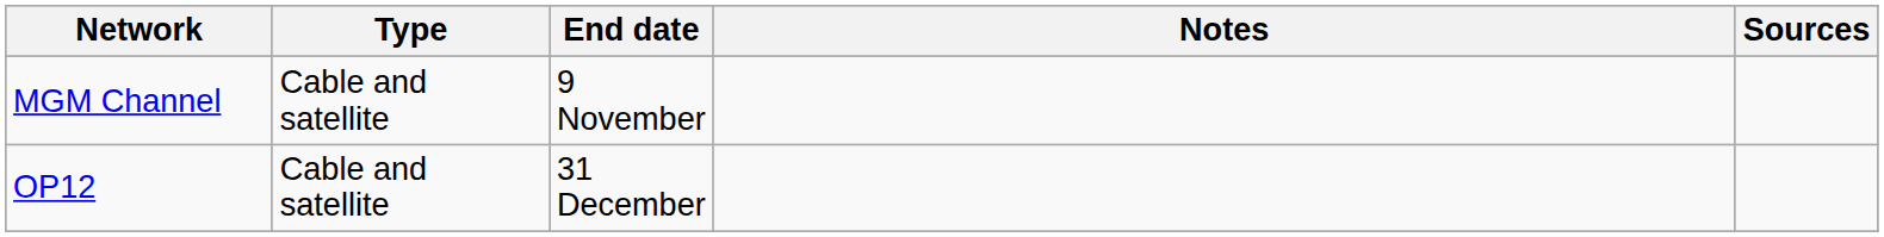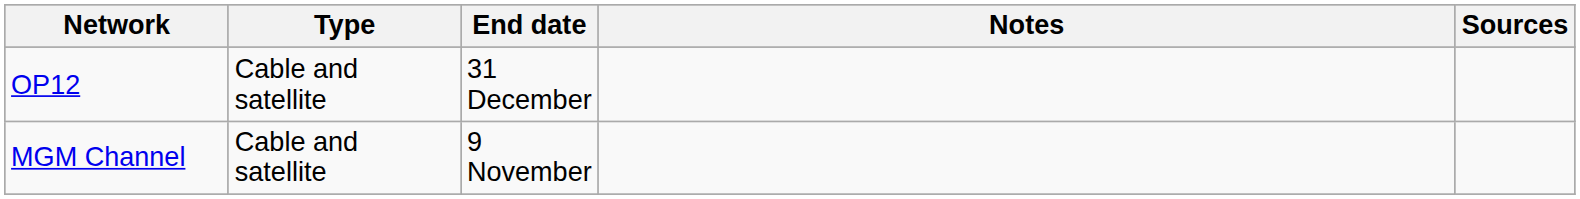 <table class="wikitable">
 <tr>
 <th style="text-align:center; width:125px">Network</th>
 <th style="text-align:center; width:130px">Type</th>
 <th style="text-align:center; width:60px">End date</th>
 <th style="text-align:center; width:500px">Notes</th>
 <th style="text-align:center; width:30px">Sources</th>
 </tr>
 <tr>
+<td><a href='#'>OP12</a></td>
+<td>Cable and satellite</td>
+<td>31 December</td>
+<td></td>
+<td></td>
+</tr>
+<tr>
 <td><a href='#'>MGM Channel</a></td>
 <td>Cable and satellite</td>
 <td>9 November</td>
 <td></td>
 <td></td>
 </tr>
-<tr>
-<td><a href='#'>OP12</a></td>
-<td>Cable and satellite</td>
-<td>31 December</td>
-<td></td>
-<td></td>
-</tr>
 </table>
